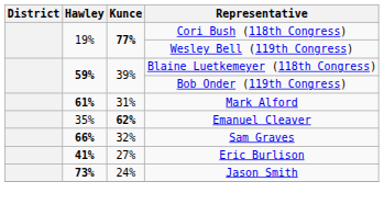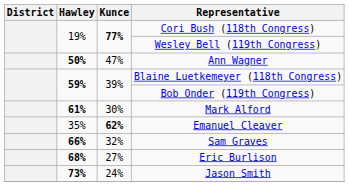 <table class=wikitable>
 <tr>
 <th>District</th>
 <th>Hawley</th>
 <th>Kunce</th>
 <th>Representative</th>
 </tr>
 <tr align=center>
 <th rowspan=2 ></th>
 <td rowspan=2>19%</td>
 <td rowspan=2><strong>77%</strong></td>
 <td><a href='#'>Cori Bush</a> (<a href='#'>118th Congress</a>)</td>
 </tr>
 <tr align=center>
 <td><a href='#'>Wesley Bell</a> (<a href='#'>119th Congress</a>)</td>
 </tr>
 <tr align=center>
+<th></th>
+<td><strong>50%</strong></td>
+<td>47%</td>
+<td><a href='#'>Ann Wagner</a></td>
+</tr>
+<tr align=center>
 <th rowspan=2 ></th>
 <td rowspan=2><strong>59%</strong></td>
 <td rowspan=2>39%</td>
 <td><a href='#'>Blaine Luetkemeyer</a> (<a href='#'>118th Congress</a>)</td>
 </tr>
 <tr align=center>
 <td><a href='#'>Bob Onder</a> (<a href='#'>119th Congress</a>)</td>
 </tr>
 <tr align=center>
 <th></th>
 <td><strong>61%</strong></td>
-<td>31%</td>
+<td>30%</td>
 <td><a href='#'>Mark Alford</a></td>
 </tr>
 <tr align=center>
 <th></th>
 <td>35%</td>
 <td><strong>62%</strong></td>
 <td><a href='#'>Emanuel Cleaver</a></td>
 </tr>
 <tr align=center>
 <th></th>
 <td><strong>66%</strong></td>
 <td>32%</td>
 <td><a href='#'>Sam Graves</a></td>
 </tr>
 <tr align=center>
 <th></th>
-<td><strong>41%</strong></td>
+<td><strong>68%</strong></td>
 <td>27%</td>
 <td><a href='#'>Eric Burlison</a></td>
 </tr>
 <tr align=center>
 <th></th>
 <td><strong>73%</strong></td>
 <td>24%</td>
 <td><a href='#'>Jason Smith</a></td>
 </tr>
 <tr align=center>
 </tr>
 </table>
